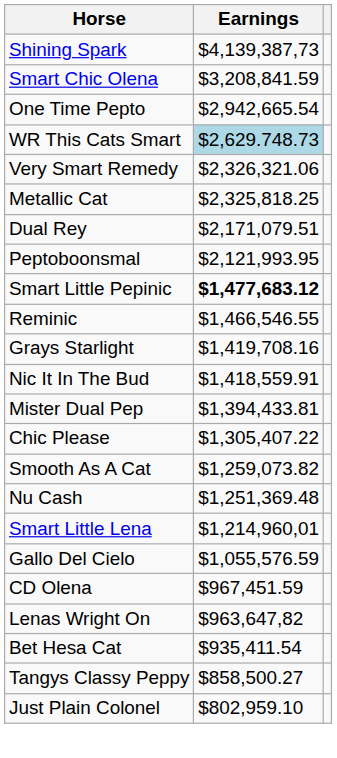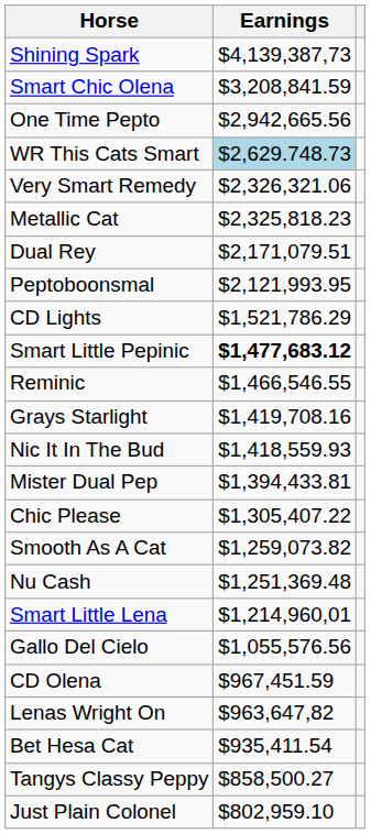 <table class="wikitable">
 <tr>
 <th>Horse</th>
 <th>Earnings</th>
 <th></th>
 </tr>
 <tr>
 <td><a href='#'>Shining Spark</a></td>
 <td>$4,139,387,73</td>
 <td></td>
 </tr>
 <tr>
 <td><a href='#'>Smart Chic Olena</a></td>
 <td>$3,208,841.59</td>
 <td></td>
 </tr>
 <tr>
 <td>One Time Pepto</td>
-<td>$2,942,665.54</td>
+<td>$2,942,665.56</td>
 <td></td>
 </tr>
 <tr>
 <td>WR This Cats Smart</td>
 <td style="background: lightblue;">$2,629.748.73</td>
 <td></td>
 </tr>
 <tr>
 <td>Very Smart Remedy</td>
 <td>$2,326,321.06</td>
 <td></td>
 </tr>
 <tr>
 <td>Metallic Cat</td>
-<td>$2,325,818.25</td>
+<td>$2,325,818.23</td>
 <td></td>
 </tr>
 <tr>
 <td>Dual Rey</td>
 <td>$2,171,079.51</td>
 <td></td>
 </tr>
 <tr>
 <td>Peptoboonsmal</td>
 <td>$2,121,993.95</td>
+<td></td>
+</tr>
+<tr>
+<td>CD Lights</td>
+<td>$1,521,786.29</td>
 <td></td>
 </tr>
 <tr>
 <td>Smart Little Pepinic</td>
 <td><strong>$1,477,683.12</strong></td>
 <td></td>
 </tr>
 <tr>
 <td>Reminic</td>
 <td>$1,466,546.55</td>
 <td></td>
 </tr>
 <tr>
 <td>Grays Starlight</td>
 <td>$1,419,708.16</td>
 <td></td>
 </tr>
 <tr>
 <td>Nic It In The Bud</td>
-<td>$1,418,559.91</td>
+<td>$1,418,559.93</td>
 <td></td>
 </tr>
 <tr>
 <td>Mister Dual Pep</td>
 <td>$1,394,433.81</td>
 <td></td>
 </tr>
 <tr>
 <td>Chic Please</td>
 <td>$1,305,407.22</td>
 <td></td>
 </tr>
 <tr>
 <td>Smooth As A Cat</td>
 <td>$1,259,073.82</td>
 <td></td>
 </tr>
 <tr>
 <td>Nu Cash</td>
 <td>$1,251,369.48</td>
 <td></td>
 </tr>
 <tr>
 <td><a href='#'>Smart Little Lena</a></td>
 <td>$1,214,960,01</td>
 <td></td>
 </tr>
 <tr>
 <td>Gallo Del Cielo</td>
-<td>$1,055,576.59</td>
+<td>$1,055,576.56</td>
 <td></td>
 </tr>
 <tr>
 <td>CD Olena</td>
 <td>$967,451.59</td>
 <td></td>
 </tr>
 <tr>
 <td>Lenas Wright On</td>
 <td>$963,647,82</td>
 <td></td>
 </tr>
 <tr>
 <td>Bet Hesa Cat</td>
 <td>$935,411.54</td>
 <td></td>
 </tr>
 <tr>
 <td>Tangys Classy Peppy</td>
 <td>$858,500.27</td>
 <td></td>
 </tr>
 <tr>
 <td>Just Plain Colonel</td>
 <td>$802,959.10</td>
 <td></td>
 </tr>
 </table>
